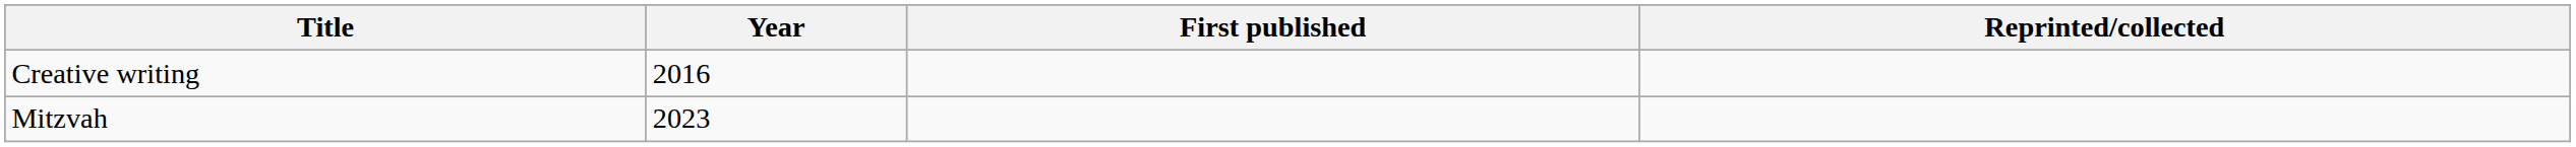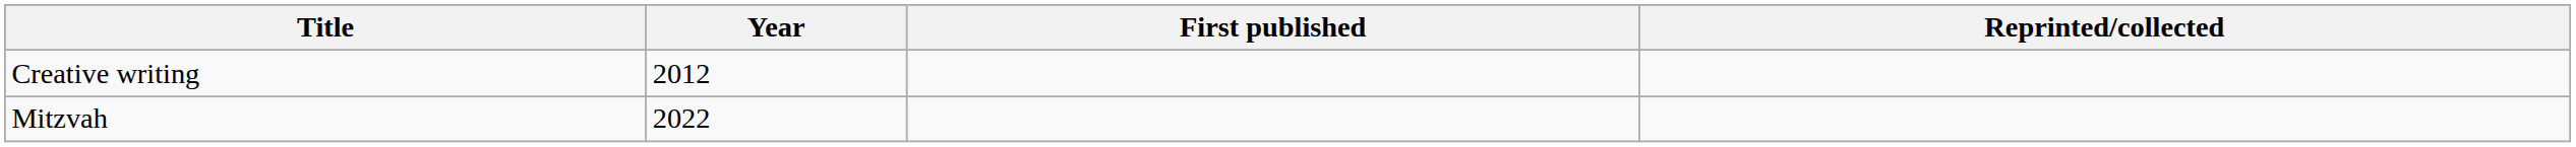 <table class='wikitable sortable' width='90%'>
 <tr>
 <th width=25%>Title</th>
 <th>Year</th>
 <th>First published</th>
 <th>Reprinted/collected</th>
 </tr>
 <tr>
 <td>Creative writing</td>
-<td>2016</td>
+<td>2012</td>
 <td></td>
 <td></td>
 </tr>
 <tr>
 <td>Mitzvah</td>
-<td>2023</td>
+<td>2022</td>
 <td></td>
 <td></td>
 </tr>
 </table>
